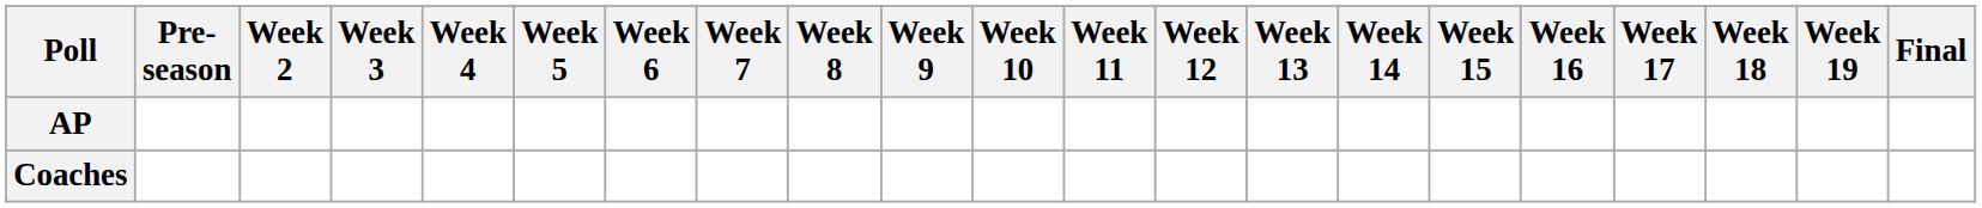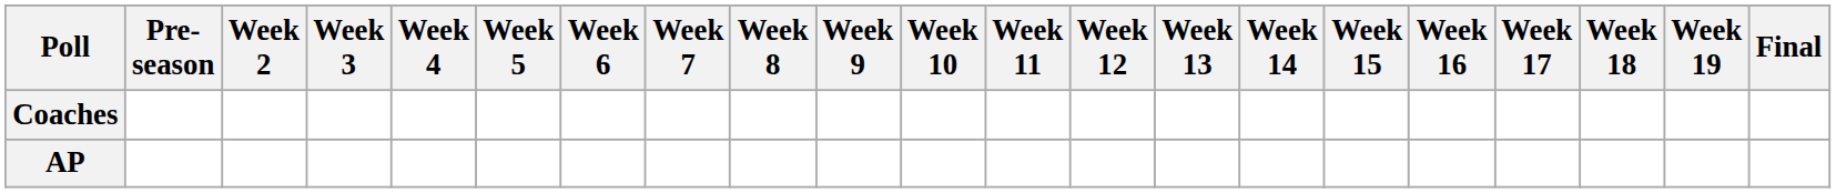 <table class="wikitable" style="white-space:nowrap;font-size:90%">
 <tr>
 <th>Poll</th>
 <th>Pre-<br>season</th>
 <th>Week<br>2</th>
 <th>Week<br>3</th>
 <th>Week<br>4</th>
 <th>Week<br>5</th>
 <th>Week<br>6</th>
 <th>Week<br>7</th>
 <th>Week<br>8</th>
 <th>Week<br>9</th>
 <th>Week<br>10</th>
 <th>Week<br>11</th>
 <th>Week<br>12</th>
 <th>Week<br>13</th>
 <th>Week<br>14</th>
 <th>Week<br>15</th>
 <th>Week<br>16</th>
 <th>Week<br>17</th>
 <th>Week<br>18</th>
 <th>Week<br>19</th>
 <th>Final</th>
 </tr>
 <tr style="text-align:center;">
+<th>Coaches</th>
+<td style="background:#FFF;"></td>
+<td style="background:#FFF;"></td>
+<td style="background:#FFF;"></td>
+<td style="background:#FFF;"></td>
+<td style="background:#FFF;"></td>
+<td style="background:#FFF;"></td>
+<td style="background:#FFF;"></td>
+<td style="background:#FFF;"></td>
+<td style="background:#FFF;"></td>
+<td style="background:#FFF;"></td>
+<td style="background:#FFF;"></td>
+<td style="background:#FFF;"></td>
+<td style="background:#FFF;"></td>
+<td style="background:#FFF;"></td>
+<td style="background:#FFF;"></td>
+<td style="background:#FFF;"></td>
+<td style="background:#FFF;"></td>
+<td style="background:#FFF;"></td>
+<td style="background:#FFF;"></td>
+<td style="background:#FFF;"></td>
+</tr>
+<tr style="text-align:center;">
 <th>AP</th>
 <td style="background:#FFF;"></td>
 <td style="background:#FFF;"></td>
 <td style="background:#FFF;"></td>
 <td style="background:#FFF;"></td>
 <td style="background:#FFF;"></td>
 <td style="background:#FFF;"></td>
 <td style="background:#FFF;"></td>
 <td style="background:#FFF;"></td>
 <td style="background:#FFF;"></td>
 <td style="background:#FFF;"></td>
 <td style="background:#FFF;"></td>
 <td style="background:#FFF;"></td>
 <td style="background:#FFF;"></td>
 <td style="background:#FFF;"></td>
 <td style="background:#FFF;"></td>
 <td style="background:#FFF;"></td>
 <td style="background:#FFF;"></td>
 <td style="background:#FFF;"></td>
 <td style="background:#FFF;"></td>
 <td style="background:#FFF;"></td>
 </tr>
-<tr style="text-align:center;">
-<th>Coaches</th>
-<td style="background:#FFF;"></td>
-<td style="background:#FFF;"></td>
-<td style="background:#FFF;"></td>
-<td style="background:#FFF;"></td>
-<td style="background:#FFF;"></td>
-<td style="background:#FFF;"></td>
-<td style="background:#FFF;"></td>
-<td style="background:#FFF;"></td>
-<td style="background:#FFF;"></td>
-<td style="background:#FFF;"></td>
-<td style="background:#FFF;"></td>
-<td style="background:#FFF;"></td>
-<td style="background:#FFF;"></td>
-<td style="background:#FFF;"></td>
-<td style="background:#FFF;"></td>
-<td style="background:#FFF;"></td>
-<td style="background:#FFF;"></td>
-<td style="background:#FFF;"></td>
-<td style="background:#FFF;"></td>
-<td style="background:#FFF;"></td>
-</tr>
 </table>
